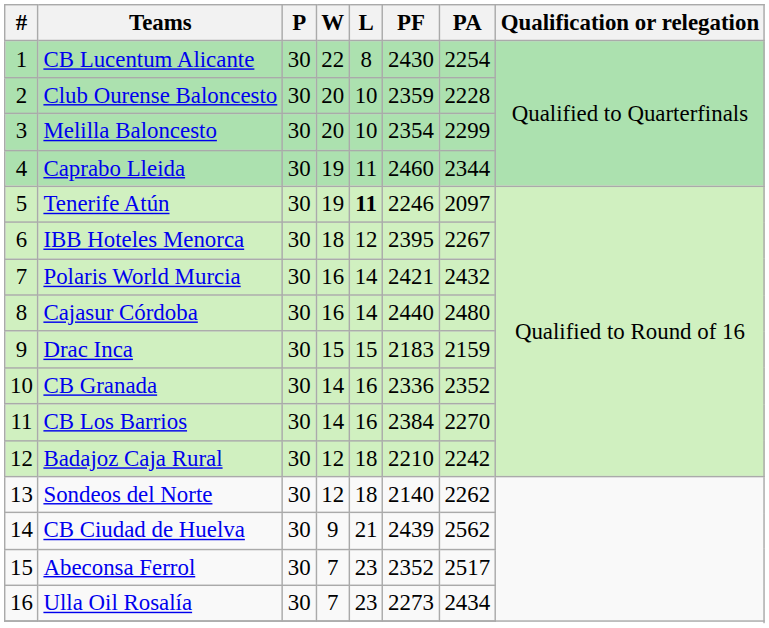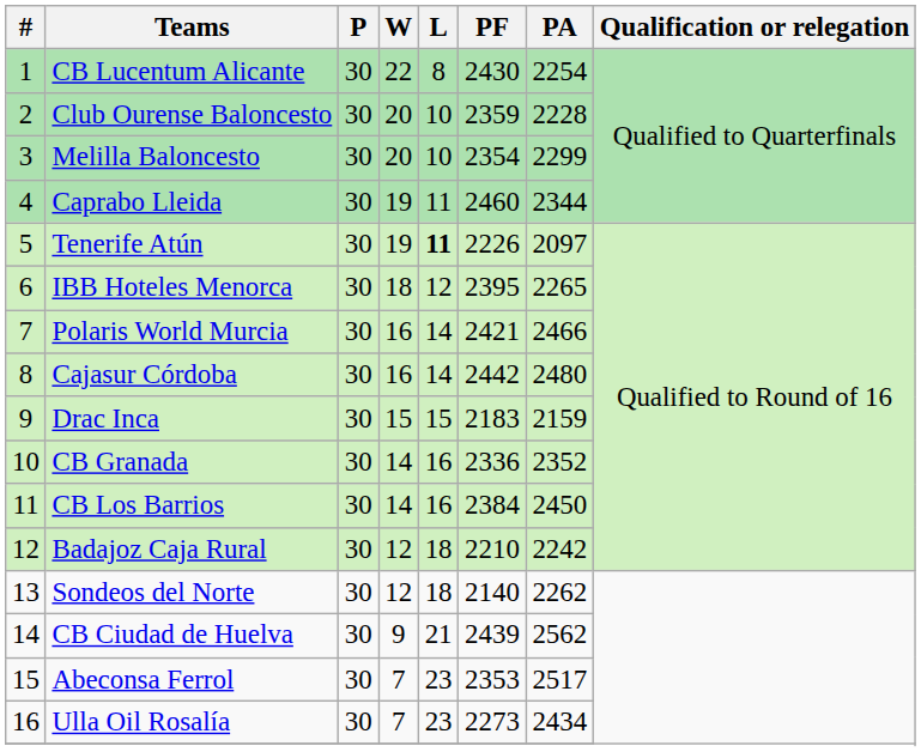 <table class="wikitable" style="text-align: center;">
 <tr>
 <th>#</th>
 <th>Teams</th>
 <th>P</th>
 <th>W</th>
 <th>L</th>
 <th>PF</th>
 <th>PA</th>
 <th>Qualification or relegation</th>
 </tr>
 <tr style="background:#ACE1AF;">
 <td>1</td>
 <td align=left><a href='#'>CB Lucentum Alicante</a></td>
 <td>30</td>
 <td>22</td>
 <td>8</td>
 <td>2430</td>
 <td>2254</td>
 <td rowspan=4>Qualified to Quarterfinals</td>
 </tr>
 <tr style="background:#ACE1AF;">
 <td>2</td>
 <td align=left><a href='#'>Club Ourense Baloncesto</a></td>
 <td>30</td>
 <td>20</td>
 <td>10</td>
 <td>2359</td>
 <td>2228</td>
 </tr>
 <tr style="background:#ACE1AF;">
 <td>3</td>
 <td align=left><a href='#'>Melilla Baloncesto</a></td>
 <td>30</td>
 <td>20</td>
 <td>10</td>
 <td>2354</td>
 <td>2299</td>
 </tr>
 <tr style="background:#ACE1AF;">
 <td>4</td>
 <td align=left><a href='#'>Caprabo Lleida</a></td>
 <td>30</td>
 <td>19</td>
 <td>11</td>
 <td>2460</td>
 <td>2344</td>
 </tr>
 <tr style="background:#D0F0C0;">
 <td>5</td>
 <td align=left><a href='#'>Tenerife Atún</a></td>
 <td>30</td>
 <td>19</td>
 <td><strong>11</strong></td>
-<td>2246</td>
+<td>2226</td>
 <td>2097</td>
 <td rowspan=8>Qualified to Round of 16</td>
 </tr>
 <tr style="background:#D0F0C0;">
 <td>6</td>
 <td align=left><a href='#'>IBB Hoteles Menorca</a></td>
 <td>30</td>
 <td>18</td>
 <td>12</td>
 <td>2395</td>
-<td>2267</td>
+<td>2265</td>
 </tr>
 <tr style="background:#D0F0C0;">
 <td>7</td>
 <td align=left><a href='#'>Polaris World Murcia</a></td>
 <td>30</td>
 <td>16</td>
 <td>14</td>
 <td>2421</td>
-<td>2432</td>
+<td>2466</td>
 </tr>
 <tr style="background:#D0F0C0;">
 <td>8</td>
 <td align=left><a href='#'>Cajasur Córdoba</a></td>
 <td>30</td>
 <td>16</td>
 <td>14</td>
-<td>2440</td>
+<td>2442</td>
 <td>2480</td>
 </tr>
 <tr style="background:#D0F0C0;">
 <td>9</td>
 <td align=left><a href='#'>Drac Inca</a></td>
 <td>30</td>
 <td>15</td>
 <td>15</td>
 <td>2183</td>
 <td>2159</td>
 </tr>
 <tr style="background:#D0F0C0;">
 <td>10</td>
 <td align=left><a href='#'>CB Granada</a></td>
 <td>30</td>
 <td>14</td>
 <td>16</td>
 <td>2336</td>
 <td>2352</td>
 </tr>
 <tr style="background:#D0F0C0;">
 <td>11</td>
 <td align=left><a href='#'>CB Los Barrios</a></td>
 <td>30</td>
 <td>14</td>
 <td>16</td>
 <td>2384</td>
-<td>2270</td>
+<td>2450</td>
 </tr>
 <tr style="background:#D0F0C0;">
 <td>12</td>
 <td align=left><a href='#'>Badajoz Caja Rural</a></td>
 <td>30</td>
 <td>12</td>
 <td>18</td>
 <td>2210</td>
 <td>2242</td>
 </tr>
 <tr>
 <td>13</td>
 <td align=left><a href='#'>Sondeos del Norte</a></td>
 <td>30</td>
 <td>12</td>
 <td>18</td>
 <td>2140</td>
 <td>2262</td>
 </tr>
 <tr>
 <td>14</td>
 <td align=left><a href='#'>CB Ciudad de Huelva</a></td>
 <td>30</td>
 <td>9</td>
 <td>21</td>
 <td>2439</td>
 <td>2562</td>
 </tr>
 <tr>
 <td>15</td>
 <td align=left><a href='#'>Abeconsa Ferrol</a></td>
 <td>30</td>
 <td>7</td>
 <td>23</td>
-<td>2352</td>
+<td>2353</td>
 <td>2517</td>
 </tr>
 <tr>
 <td>16</td>
 <td align=left><a href='#'>Ulla Oil Rosalía</a></td>
 <td>30</td>
 <td>7</td>
 <td>23</td>
 <td>2273</td>
 <td>2434</td>
 </tr>
 <tr>
 </tr>
 </table>
